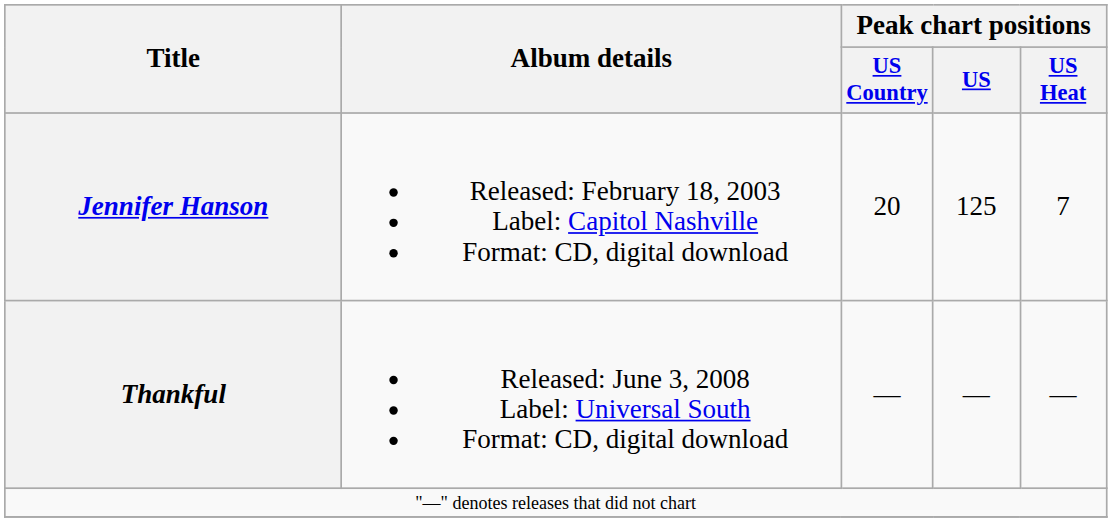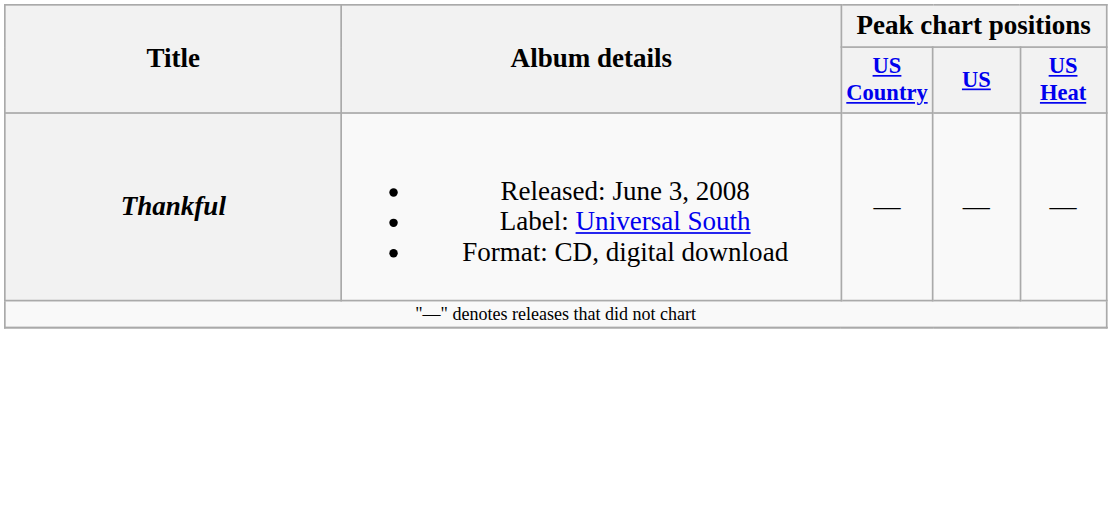 <table class="wikitable plainrowheaders" style="text-align:center;">
 <tr>
 <th rowspan="2" style="width:12em;">Title</th>
 <th rowspan="2" style="width:18em;">Album details</th>
 <th colspan="3">Peak chart positions</th>
 </tr>
 <tr style="font-size:smaller;">
 <th width="45"><a href='#'>US Country</a></th>
 <th width="45"><a href='#'>US</a></th>
 <th width="45"><a href='#'>US Heat</a></th>
-</tr>
-<tr>
-<th scope="row"><em><a href='#'>Jennifer Hanson</a></em></th>
-<td><br><ul><li>Released: February 18, 2003</li><li>Label: <a href='#'>Capitol Nashville</a></li><li>Format: CD, digital download</li></ul></td>
-<td>20</td>
-<td>125</td>
-<td>7</td>
 </tr>
 <tr>
 <th scope="row"><em>Thankful</em></th>
 <td><br><ul><li>Released: June 3, 2008</li><li>Label: <a href='#'>Universal South</a></li><li>Format: CD, digital download</li></ul></td>
 <td>—</td>
 <td>—</td>
 <td>—</td>
 </tr>
 <tr>
 <td colspan="5" style="font-size:8pt">"—" denotes releases that did not chart</td>
 </tr>
 <tr>
 </tr>
 </table>
